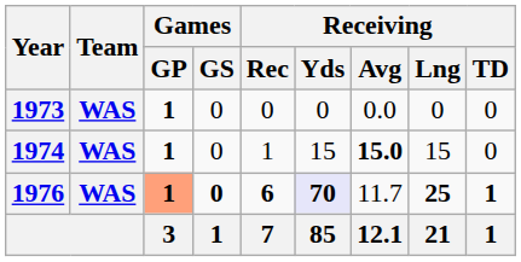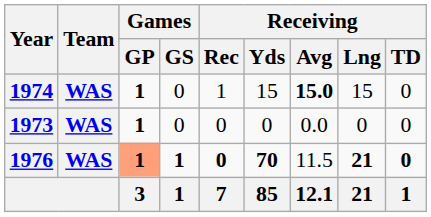 <table class="wikitable" style="text-align:center">
 <tr>
 <th rowspan="2">Year</th>
 <th rowspan="2">Team</th>
 <th colspan="2">Games</th>
 <th colspan="5">Receiving</th>
 </tr>
 <tr>
 <th>GP</th>
 <th>GS</th>
 <th>Rec</th>
 <th>Yds</th>
 <th>Avg</th>
 <th>Lng</th>
 <th>TD</th>
 </tr>
 <tr>
+<th><a href='#'>1974</a></th>
+<th><a href='#'>WAS</a></th>
+<td><strong>1</strong></td>
+<td>0</td>
+<td>1</td>
+<td>15</td>
+<td><strong>15.0</strong></td>
+<td>15</td>
+<td>0</td>
+</tr>
+<tr>
 <th><a href='#'>1973</a></th>
 <th><a href='#'>WAS</a></th>
 <td><strong>1</strong></td>
 <td>0</td>
 <td>0</td>
 <td>0</td>
 <td>0.0</td>
 <td>0</td>
 <td>0</td>
 </tr>
 <tr>
-<th><a href='#'>1974</a></th>
-<th><a href='#'>WAS</a></th>
-<td><strong>1</strong></td>
-<td>0</td>
-<td>1</td>
-<td>15</td>
-<td><strong>15.0</strong></td>
-<td>15</td>
-<td>0</td>
-</tr>
-<tr>
 <th><a href='#'>1976</a></th>
 <th><a href='#'>WAS</a></th>
 <td style="background: lightsalmon;"><strong>1</strong></td>
+<td><strong>1</strong></td>
 <td><strong>0</strong></td>
-<td><strong>6</strong></td>
-<td style="background: lavender;"><strong>70</strong></td>
-<td>11.7</td>
-<td><strong>25</strong></td>
-<td><strong>1</strong></td>
+<td><strong>70</strong></td>
+<td>11.5</td>
+<td><strong>21</strong></td>
+<td><strong>0</strong></td>
 </tr>
 <tr>
 <th colspan="2"></th>
 <th>3</th>
 <th>1</th>
 <th>7</th>
 <th>85</th>
 <th>12.1</th>
 <th>21</th>
 <th>1</th>
 </tr>
 </table>
